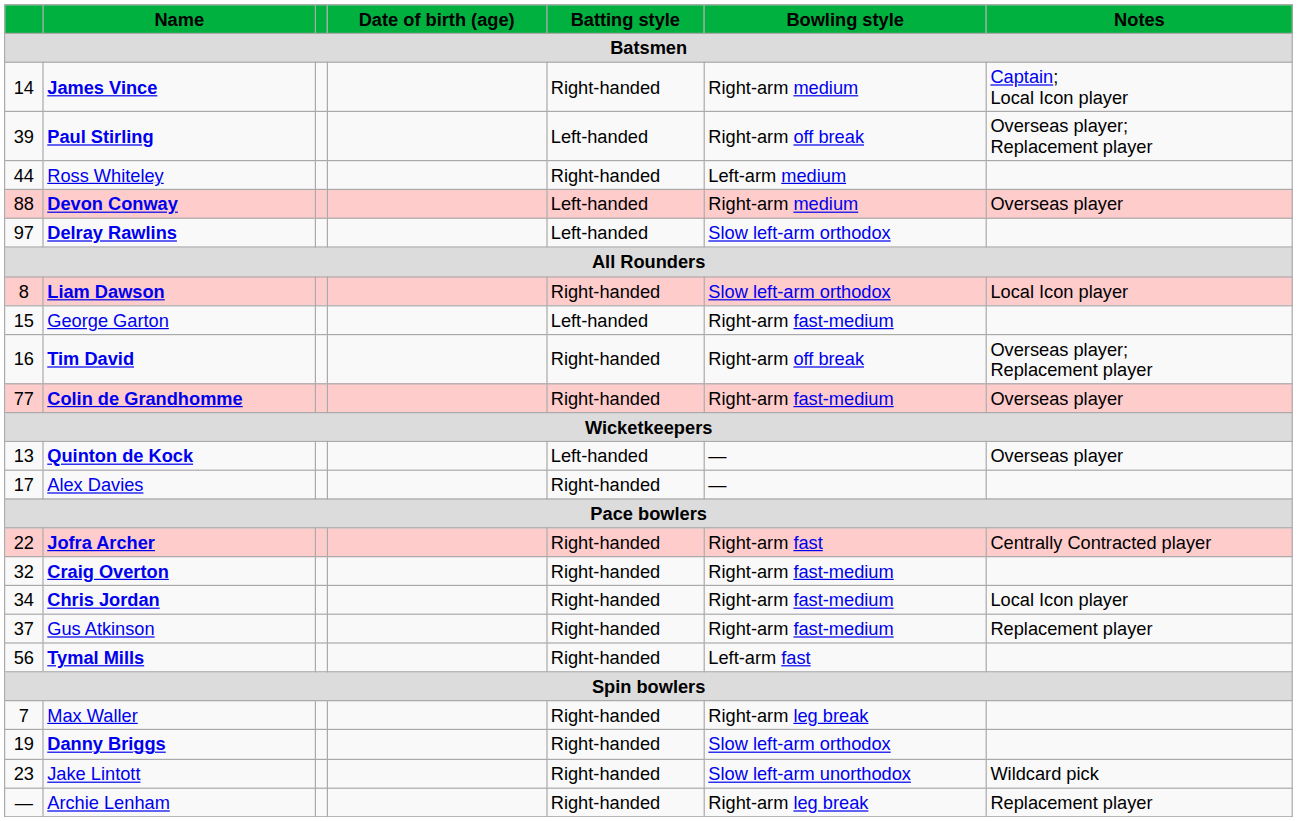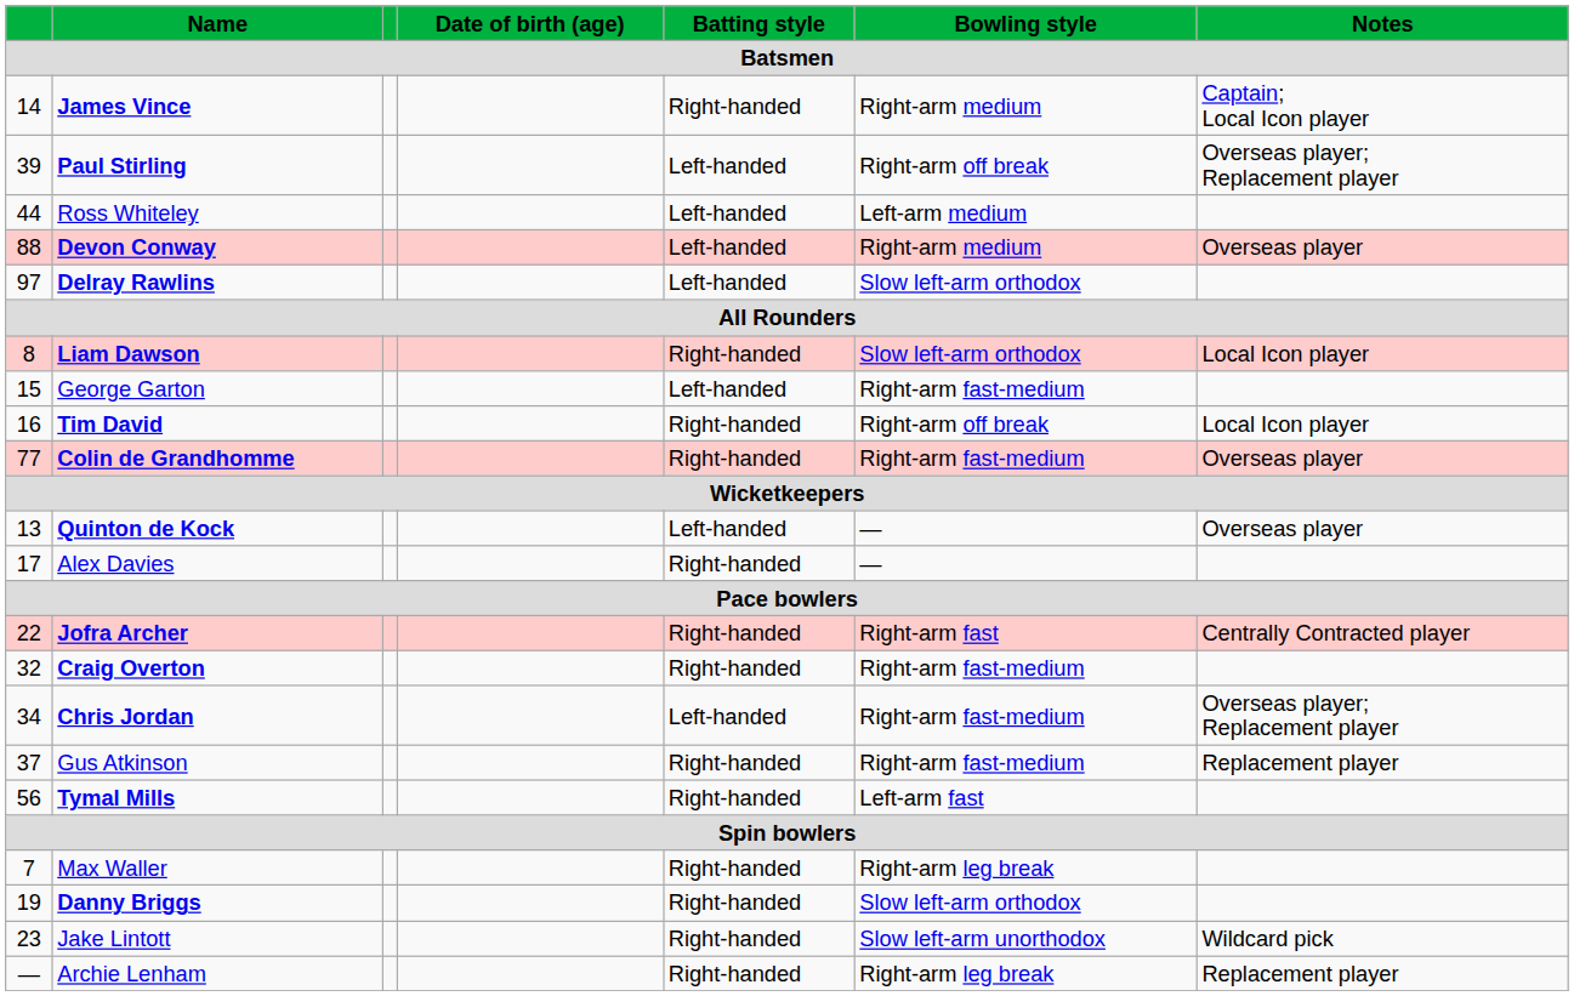 <table class="wikitable" style="font-size:95%;" width="85%">
 <tr>
 <th style="background:#00B13F; color:black"></th>
 <th style="background:#00B13F; color:black">Name</th>
 <th style="background:#00B13F; color:black"></th>
 <th style="background:#00B13F; color:black">Date of birth (age)</th>
 <th style="background:#00B13F; color:black">Batting style</th>
 <th style="background:#00B13F; color:black">Bowling style</th>
 <th style="background:#00B13F; color:black">Notes</th>
 </tr>
 <tr>
 <th colspan="7" style="background: #DCDCDC" align=right>Batsmen</th>
 </tr>
 <tr>
 <td style="text-align:center">14</td>
 <td><strong><a href='#'>James Vince</a></strong></td>
 <td style="text-align:center"></td>
 <td></td>
 <td>Right-handed</td>
 <td>Right-arm <a href='#'>medium</a></td>
 <td><a href='#'>Captain</a>; <br>Local Icon player</td>
 </tr>
 <tr>
 <td style="text-align:center">39</td>
 <td><strong><a href='#'>Paul Stirling</a></strong></td>
 <td style="text-align:center"></td>
 <td></td>
 <td>Left-handed</td>
 <td>Right-arm <a href='#'>off break</a></td>
 <td>Overseas player; <br> Replacement player</td>
 </tr>
 <tr>
 <td style="text-align:center">44</td>
 <td><a href='#'>Ross Whiteley</a></td>
 <td style="text-align:center"></td>
 <td></td>
-<td>Right-handed</td>
+<td>Left-handed</td>
 <td>Left-arm <a href='#'>medium</a></td>
 <td></td>
 </tr>
 <tr>
 <td style="text-align:center; background:#FFCCCC">88</td>
 <td style="background:#FFCCCC"><strong><a href='#'>Devon Conway</a></strong></td>
 <td style="text-align:center; background:#FFCCCC"></td>
 <td style="background:#FFCCCC"></td>
 <td style="background:#FFCCCC">Left-handed</td>
 <td style="background:#FFCCCC">Right-arm <a href='#'>medium</a></td>
 <td style="background:#FFCCCC">Overseas player</td>
 </tr>
 <tr>
 <td style="text-align:center">97</td>
 <td><strong><a href='#'>Delray Rawlins</a></strong></td>
 <td style="text-align:center"></td>
 <td></td>
 <td>Left-handed</td>
 <td><a href='#'>Slow left-arm orthodox</a></td>
 <td></td>
 </tr>
 <tr>
 <th colspan="7" style="background: #DCDCDC" align=right>All Rounders</th>
 </tr>
 <tr>
 <td style="text-align:center; background:#FFCCCC">8</td>
 <td style="background:#FFCCCC"><strong><a href='#'>Liam Dawson</a></strong></td>
 <td style="text-align:center; background:#FFCCCC"></td>
 <td style="background:#FFCCCC"></td>
 <td style="background:#FFCCCC">Right-handed</td>
 <td style="background:#FFCCCC"><a href='#'>Slow left-arm orthodox</a></td>
 <td style="background:#FFCCCC">Local Icon player</td>
 </tr>
 <tr>
 <td style="text-align:center">15</td>
 <td><a href='#'>George Garton</a></td>
 <td style="text-align:center"></td>
 <td></td>
 <td>Left-handed</td>
 <td>Right-arm <a href='#'>fast-medium</a></td>
 <td></td>
 </tr>
 <tr>
 <td style="text-align:center">16</td>
 <td><strong><a href='#'>Tim David</a></strong></td>
 <td style="text-align:center"></td>
 <td></td>
 <td>Right-handed</td>
 <td>Right-arm <a href='#'>off break</a></td>
-<td>Overseas player; <br> Replacement player</td>
+<td>Local Icon player</td>
 </tr>
 <tr>
 <td style="text-align:center; background:#FFCCCC">77</td>
 <td style="background:#FFCCCC"><strong><a href='#'>Colin de Grandhomme</a></strong></td>
 <td style="text-align:center; background:#FFCCCC"></td>
 <td style="background:#FFCCCC"></td>
 <td style="background:#FFCCCC">Right-handed</td>
 <td style="background:#FFCCCC">Right-arm <a href='#'>fast-medium</a></td>
 <td style="background:#FFCCCC">Overseas player</td>
 </tr>
 <tr>
 <th colspan="7" style="background: #DCDCDC" align="right">Wicketkeepers</th>
 </tr>
 <tr>
 <td style="text-align:center">13</td>
 <td><strong><a href='#'>Quinton de Kock</a></strong></td>
 <td style="text-align:center"></td>
 <td></td>
 <td>Left-handed</td>
 <td>—</td>
 <td>Overseas player</td>
 </tr>
 <tr>
 <td style="text-align:center">17</td>
 <td><a href='#'>Alex Davies</a></td>
 <td style="text-align:center"></td>
 <td></td>
 <td>Right-handed</td>
 <td>—</td>
 <td></td>
 </tr>
 <tr>
 <th colspan="7" style="background: #DCDCDC" align="right">Pace bowlers</th>
 </tr>
 <tr>
 <td style="text-align:center; background:#FFCCCC">22</td>
 <td style="background:#FFCCCC"><strong><a href='#'>Jofra Archer</a></strong></td>
 <td style="text-align:center; background:#FFCCCC"></td>
 <td style="background:#FFCCCC"></td>
 <td style="background:#FFCCCC">Right-handed</td>
 <td style="background:#FFCCCC">Right-arm <a href='#'>fast</a></td>
 <td style="background:#FFCCCC">Centrally Contracted player</td>
 </tr>
 <tr>
 <td style="text-align:center">32</td>
 <td><strong><a href='#'>Craig Overton</a></strong></td>
 <td style="text-align:center"></td>
 <td></td>
 <td>Right-handed</td>
 <td>Right-arm <a href='#'>fast-medium</a></td>
 <td></td>
 </tr>
 <tr>
 <td style="text-align:center">34</td>
 <td><strong><a href='#'>Chris Jordan</a></strong></td>
 <td style="text-align:center"></td>
 <td></td>
-<td>Right-handed</td>
+<td>Left-handed</td>
 <td>Right-arm <a href='#'>fast-medium</a></td>
-<td>Local Icon player</td>
+<td>Overseas player; <br> Replacement player</td>
 </tr>
 <tr>
 <td style="text-align:center">37</td>
 <td><a href='#'>Gus Atkinson</a></td>
 <td style="text-align:center"></td>
 <td></td>
 <td>Right-handed</td>
 <td>Right-arm <a href='#'>fast-medium</a></td>
 <td>Replacement player</td>
 </tr>
 <tr>
 <td style="text-align:center">56</td>
 <td><strong><a href='#'>Tymal Mills</a></strong></td>
 <td style="text-align:center"></td>
 <td></td>
 <td>Right-handed</td>
 <td>Left-arm <a href='#'>fast</a></td>
 <td></td>
 </tr>
 <tr>
 <th colspan="7" style="background: #DCDCDC" align="right">Spin bowlers</th>
 </tr>
 <tr>
 <td style="text-align:center">7</td>
 <td><a href='#'>Max Waller</a></td>
 <td style="text-align:center"></td>
 <td></td>
 <td>Right-handed</td>
 <td>Right-arm <a href='#'>leg break</a></td>
 <td></td>
 </tr>
 <tr>
 <td style="text-align:center">19</td>
 <td><strong><a href='#'>Danny Briggs</a></strong></td>
 <td style="text-align:center"></td>
 <td></td>
 <td>Right-handed</td>
 <td><a href='#'>Slow left-arm orthodox</a></td>
 <td></td>
 </tr>
 <tr>
 <td style="text-align:center">23</td>
 <td><a href='#'>Jake Lintott</a></td>
 <td style="text-align:center"></td>
 <td></td>
 <td>Right-handed</td>
 <td><a href='#'>Slow left-arm unorthodox</a></td>
 <td>Wildcard pick</td>
 </tr>
 <tr>
 <td style="text-align:center">—</td>
 <td><a href='#'>Archie Lenham</a></td>
 <td style="text-align:center"></td>
 <td></td>
 <td>Right-handed</td>
 <td>Right-arm <a href='#'>leg break</a></td>
 <td>Replacement player</td>
 </tr>
 <tr>
 </tr>
 </table>
